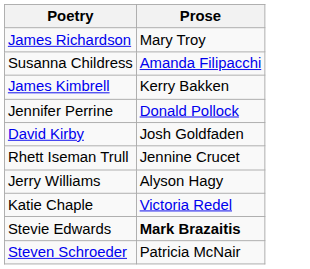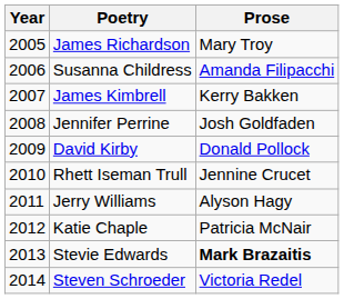 <table class="wikitable">
 <tr>
+<th>Year</th>
 <th>Poetry</th>
 <th>Prose</th>
 </tr>
 <tr>
+<td>2005</td>
 <td><a href='#'>James Richardson</a></td>
 <td>Mary Troy</td>
 </tr>
 <tr>
+<td>2006</td>
 <td>Susanna Childress</td>
 <td><a href='#'>Amanda Filipacchi</a></td>
 </tr>
 <tr>
+<td>2007</td>
 <td><a href='#'>James Kimbrell</a></td>
 <td>Kerry Bakken</td>
 </tr>
 <tr>
+<td>2008</td>
 <td>Jennifer Perrine</td>
+<td>Josh Goldfaden</td>
+</tr>
+<tr>
+<td>2009</td>
+<td><a href='#'>David Kirby</a></td>
 <td><a href='#'>Donald Pollock</a></td>
 </tr>
 <tr>
-<td><a href='#'>David Kirby</a></td>
-<td>Josh Goldfaden</td>
-</tr>
-<tr>
+<td>2010</td>
 <td>Rhett Iseman Trull</td>
 <td>Jennine Crucet</td>
 </tr>
 <tr>
+<td>2011</td>
 <td>Jerry Williams</td>
 <td>Alyson Hagy</td>
 </tr>
 <tr>
+<td>2012</td>
 <td>Katie Chaple</td>
-<td><a href='#'>Victoria Redel</a></td>
+<td>Patricia McNair</td>
 </tr>
 <tr>
+<td>2013</td>
 <td>Stevie Edwards</td>
 <td><strong>Mark Brazaitis</strong></td>
 </tr>
 <tr>
+<td>2014</td>
 <td><a href='#'>Steven Schroeder</a></td>
-<td>Patricia McNair</td>
+<td><a href='#'>Victoria Redel</a></td>
 </tr>
 </table>
